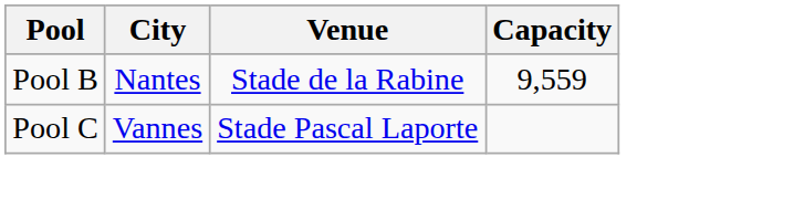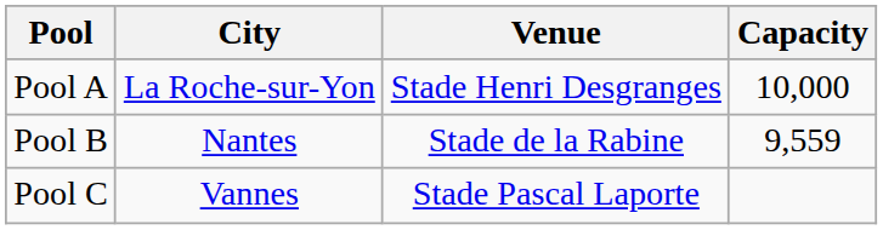 <table class="wikitable sortable" style="text-align: center;">
 <tr>
 <th>Pool</th>
 <th>City</th>
 <th>Venue</th>
 <th>Capacity</th>
+</tr>
+<tr>
+<td>Pool A</td>
+<td><a href='#'>La Roche-sur-Yon</a></td>
+<td><a href='#'>Stade Henri Desgranges</a></td>
+<td>10,000</td>
 </tr>
 <tr>
 <td>Pool B</td>
 <td><a href='#'>Nantes</a></td>
 <td><a href='#'>Stade de la Rabine</a></td>
 <td>9,559</td>
 </tr>
 <tr>
 <td>Pool C</td>
 <td><a href='#'>Vannes</a></td>
 <td><a href='#'>Stade Pascal Laporte</a></td>
 <td></td>
 </tr>
 </table>
